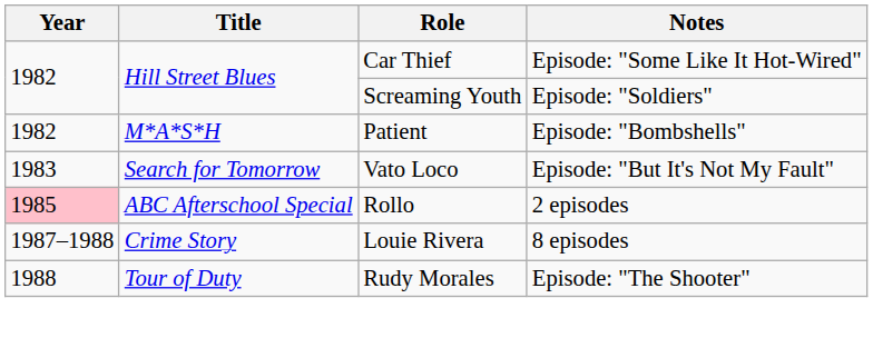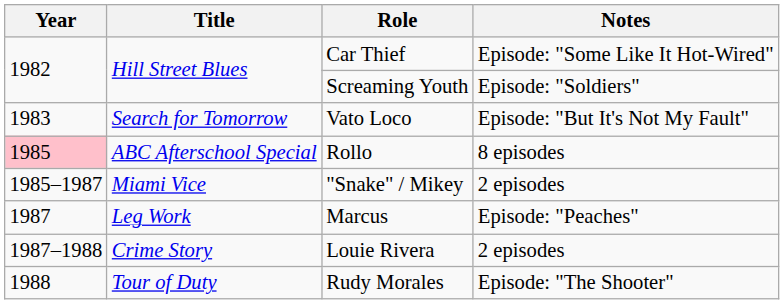 <table class="wikitable sortable">
 <tr>
 <th>Year</th>
 <th>Title</th>
 <th>Role</th>
 <th class="unsortable">Notes</th>
 </tr>
 <tr>
 <td rowspan="2">1982</td>
 <td rowspan="2"><em><a href='#'>Hill Street Blues</a></em></td>
 <td>Car Thief</td>
 <td>Episode: "Some Like It Hot-Wired"</td>
 </tr>
 <tr>
 <td>Screaming Youth</td>
 <td>Episode: "Soldiers"</td>
 </tr>
 <tr>
-<td>1982</td>
-<td><em><a href='#'>M*A*S*H</a></em></td>
-<td>Patient</td>
-<td>Episode: "Bombshells"</td>
-</tr>
-<tr>
 <td>1983</td>
 <td><em><a href='#'>Search for Tomorrow</a></em></td>
 <td>Vato Loco</td>
 <td>Episode: "But It's Not My Fault"</td>
 </tr>
 <tr>
 <td style="background: pink;">1985</td>
 <td><em><a href='#'>ABC Afterschool Special</a></em></td>
 <td>Rollo</td>
+<td>8 episodes</td>
+</tr>
+<tr>
+<td>1985–1987</td>
+<td><em><a href='#'>Miami Vice</a></em></td>
+<td>"Snake" / Mikey</td>
 <td>2 episodes</td>
+</tr>
+<tr>
+<td>1987</td>
+<td><em><a href='#'>Leg Work</a></em></td>
+<td>Marcus</td>
+<td>Episode: "Peaches"</td>
 </tr>
 <tr>
 <td>1987–1988</td>
 <td><em><a href='#'>Crime Story</a></em></td>
 <td>Louie Rivera</td>
-<td>8 episodes</td>
+<td>2 episodes</td>
 </tr>
 <tr>
 <td>1988</td>
 <td><em><a href='#'>Tour of Duty</a></em></td>
 <td>Rudy Morales</td>
 <td>Episode: "The Shooter"</td>
 </tr>
 </table>
